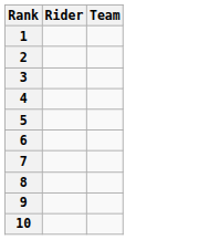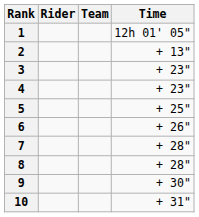 <table class="wikitable" margin-bottom:0;">
 <tr>
 <th scope="col">Rank</th>
 <th scope="col">Rider</th>
 <th scope="col">Team</th>
+<th scope="col">Time</th>
 </tr>
 <tr>
 <th scope="row">1</th>
 <td> </td>
 <td></td>
+<td align="right">12h 01' 05"</td>
 </tr>
 <tr>
 <th scope="row">2</th>
 <td></td>
 <td></td>
+<td align="right">+ 13"</td>
 </tr>
 <tr>
 <th scope="row">3</th>
 <td></td>
 <td></td>
+<td align="right">+ 23"</td>
 </tr>
 <tr>
 <th scope="row">4</th>
 <td></td>
 <td></td>
+<td align="right">+ 23"</td>
 </tr>
 <tr>
 <th scope="row">5</th>
 <td></td>
 <td></td>
+<td align="right">+ 25"</td>
 </tr>
 <tr>
 <th scope="row">6</th>
 <td> </td>
 <td></td>
+<td align="right">+ 26"</td>
 </tr>
 <tr>
 <th scope="row">7</th>
 <td></td>
 <td></td>
+<td align="right">+ 28"</td>
 </tr>
 <tr>
 <th scope="row">8</th>
 <td></td>
 <td></td>
+<td align="right">+ 28"</td>
 </tr>
 <tr>
 <th scope="row">9</th>
 <td></td>
 <td></td>
+<td align="right">+ 30"</td>
 </tr>
 <tr>
 <th scope="row">10</th>
 <td></td>
 <td></td>
+<td align="right">+ 31"</td>
 </tr>
 </table>
